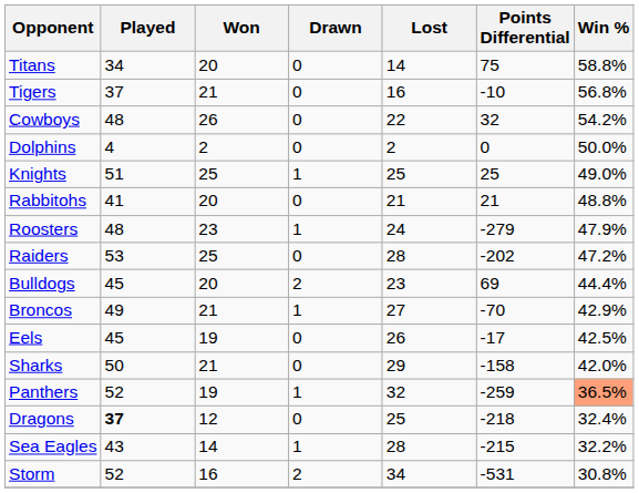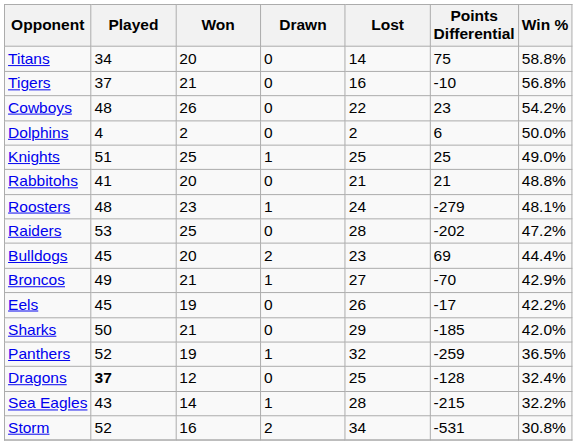 <table class="wikitable sortable defaultcenter col1left">
 <tr>
 <th>Opponent</th>
 <th style="width:5em">Played</th>
 <th style="width:5em">Won</th>
 <th style="width:5em">Drawn</th>
 <th style="width:5em">Lost</th>
 <th style="width:5em">Points Differential</th>
 <th>Win %</th>
 </tr>
 <tr>
 <td> <a href='#'>Titans</a></td>
 <td>34</td>
 <td>20</td>
 <td>0</td>
 <td>14</td>
 <td>75</td>
 <td>58.8%</td>
 </tr>
 <tr>
 <td> <a href='#'>Tigers</a></td>
 <td>37</td>
 <td>21</td>
 <td>0</td>
 <td>16</td>
 <td>-10</td>
 <td>56.8%</td>
 </tr>
 <tr>
 <td> <a href='#'>Cowboys</a></td>
 <td>48</td>
 <td>26</td>
 <td>0</td>
 <td>22</td>
-<td>32</td>
+<td>23</td>
 <td>54.2%</td>
 </tr>
 <tr>
 <td> <a href='#'>Dolphins</a></td>
 <td>4</td>
 <td>2</td>
 <td>0</td>
 <td>2</td>
-<td>0</td>
+<td>6</td>
 <td>50.0%</td>
 </tr>
 <tr>
 <td> <a href='#'>Knights</a></td>
 <td>51</td>
 <td>25</td>
 <td>1</td>
 <td>25</td>
 <td>25</td>
 <td>49.0%</td>
 </tr>
 <tr>
 <td> <a href='#'>Rabbitohs</a></td>
 <td>41</td>
 <td>20</td>
 <td>0</td>
 <td>21</td>
 <td>21</td>
 <td>48.8%</td>
 </tr>
 <tr>
 <td> <a href='#'>Roosters</a></td>
 <td>48</td>
 <td>23</td>
 <td>1</td>
 <td>24</td>
 <td>-279</td>
-<td>47.9%</td>
+<td>48.1%</td>
 </tr>
 <tr>
 <td> <a href='#'>Raiders</a></td>
 <td>53</td>
 <td>25</td>
 <td>0</td>
 <td>28</td>
 <td>-202</td>
 <td>47.2%</td>
 </tr>
 <tr>
 <td> <a href='#'>Bulldogs</a></td>
 <td>45</td>
 <td>20</td>
 <td>2</td>
 <td>23</td>
 <td>69</td>
 <td>44.4%</td>
 </tr>
 <tr>
 <td> <a href='#'>Broncos</a></td>
 <td>49</td>
 <td>21</td>
 <td>1</td>
 <td>27</td>
 <td>-70</td>
 <td>42.9%</td>
 </tr>
 <tr>
 <td> <a href='#'>Eels</a></td>
 <td>45</td>
 <td>19</td>
 <td>0</td>
 <td>26</td>
 <td>-17</td>
-<td>42.5%</td>
+<td>42.2%</td>
 </tr>
 <tr>
 <td> <a href='#'>Sharks</a></td>
 <td>50</td>
 <td>21</td>
 <td>0</td>
 <td>29</td>
-<td>-158</td>
+<td>-185</td>
 <td>42.0%</td>
 </tr>
 <tr>
 <td> <a href='#'>Panthers</a></td>
 <td>52</td>
 <td>19</td>
 <td>1</td>
 <td>32</td>
 <td>-259</td>
-<td style="background: lightsalmon;">36.5%</td>
+<td>36.5%</td>
 </tr>
 <tr>
 <td> <a href='#'>Dragons</a></td>
 <td><strong>37</strong></td>
 <td>12</td>
 <td>0</td>
 <td>25</td>
-<td>-218</td>
+<td>-128</td>
 <td>32.4%</td>
 </tr>
 <tr>
 <td> <a href='#'>Sea Eagles</a></td>
 <td>43</td>
 <td>14</td>
 <td>1</td>
 <td>28</td>
 <td>-215</td>
 <td>32.2%</td>
 </tr>
 <tr>
 <td> <a href='#'>Storm</a></td>
 <td>52</td>
 <td>16</td>
 <td>2</td>
 <td>34</td>
 <td>-531</td>
 <td>30.8%</td>
 </tr>
 <tr class="sortbottom">
 </tr>
 </table>
